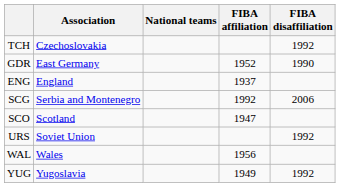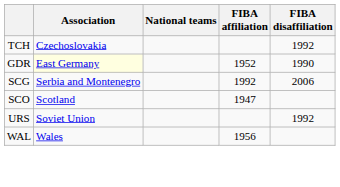 <table class="wikitable sortable" style="text-align:center; font-size:95%">
 <tr>
 <th><a href='#'></a></th>
 <th>Association</th>
 <th class="unsortable">National teams</th>
 <th>FIBA<br>affiliation</th>
 <th>FIBA<br>disaffiliation</th>
 </tr>
 <tr>
 <td>TCH</td>
 <td style="text-align:left"> <a href='#'>Czechoslovakia</a></td>
 <td></td>
 <td></td>
 <td>1992</td>
 </tr>
 <tr>
 <td>GDR</td>
-<td style="text-align:left"> <a href='#'>East Germany</a></td>
+<td style="background: lightyellow; text-align:left"> <a href='#'>East Germany</a></td>
 <td></td>
 <td>1952</td>
 <td>1990</td>
-</tr>
-<tr>
-<td>ENG</td>
-<td style="text-align:left"> <a href='#'>England</a></td>
-<td></td>
-<td>1937</td>
-<td></td>
 </tr>
 <tr>
 <td>SCG</td>
 <td style="text-align:left"> <a href='#'>Serbia and Montenegro</a></td>
 <td></td>
 <td>1992</td>
 <td>2006</td>
 </tr>
 <tr>
 <td>SCO</td>
 <td style="text-align:left"> <a href='#'>Scotland</a></td>
 <td></td>
 <td>1947</td>
 <td></td>
 </tr>
 <tr>
 <td>URS</td>
 <td style="text-align:left"> <a href='#'>Soviet Union</a></td>
 <td></td>
 <td></td>
 <td>1992</td>
 </tr>
 <tr>
 <td>WAL</td>
 <td style="text-align:left"> <a href='#'>Wales</a></td>
 <td></td>
 <td>1956</td>
 <td></td>
 </tr>
-<tr>
-<td>YUG</td>
-<td style="text-align:left"> <a href='#'>Yugoslavia</a></td>
-<td></td>
-<td>1949</td>
-<td>1992</td>
-</tr>
 </table>
